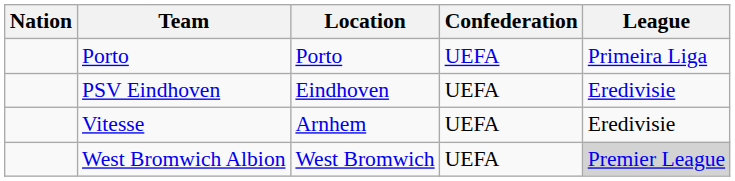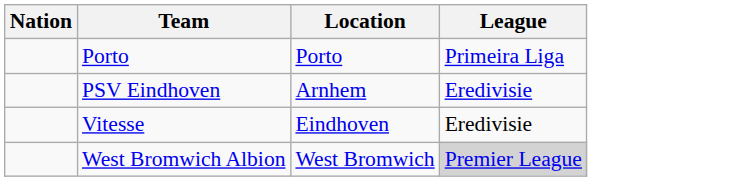 <table class="wikitable sortable">
 <tr>
 <th>Nation</th>
 <th>Team</th>
 <th>Location</th>
-<th>Confederation</th>
 <th>League</th>
 </tr>
 <tr>
 <td></td>
 <td><a href='#'>Porto</a></td>
 <td><a href='#'>Porto</a></td>
-<td><a href='#'>UEFA</a></td>
 <td><a href='#'>Primeira Liga</a></td>
 </tr>
 <tr>
 <td></td>
 <td><a href='#'>PSV Eindhoven</a></td>
-<td><a href='#'>Eindhoven</a></td>
-<td>UEFA</td>
+<td><a href='#'>Arnhem</a></td>
 <td><a href='#'>Eredivisie</a></td>
 </tr>
 <tr>
 <td></td>
 <td><a href='#'>Vitesse</a></td>
-<td><a href='#'>Arnhem</a></td>
-<td>UEFA</td>
+<td><a href='#'>Eindhoven</a></td>
 <td>Eredivisie</td>
 </tr>
 <tr>
 <td></td>
 <td><a href='#'>West Bromwich Albion</a></td>
 <td><a href='#'>West Bromwich</a></td>
-<td>UEFA</td>
 <td style="background: lightgrey;"><a href='#'>Premier League</a></td>
 </tr>
 </table>
